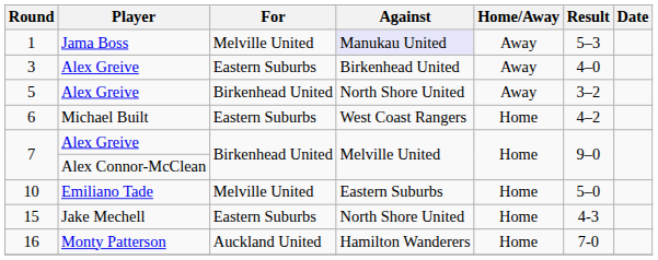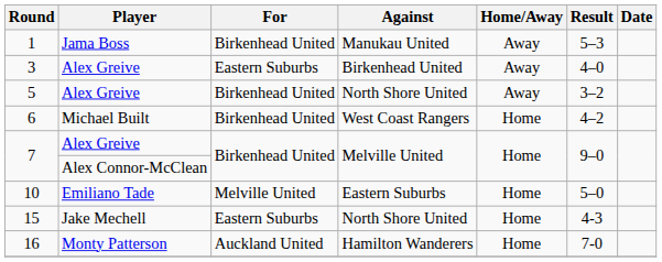 <table class="wikitable">
 <tr>
 <th>Round</th>
 <th>Player</th>
 <th>For</th>
 <th>Against</th>
 <th>Home/Away</th>
 <th style="text-align:center">Result</th>
 <th>Date</th>
 </tr>
 <tr>
 <td style="text-align:center">1</td>
 <td><a href='#'>Jama Boss</a></td>
-<td>Melville United</td>
-<td style="background: lavender;">Manukau United</td>
+<td>Birkenhead United</td>
+<td>Manukau United</td>
 <td style="text-align:center">Away</td>
 <td style="text-align:center">5–3</td>
 <td></td>
 </tr>
 <tr>
 <td style="text-align:center">3</td>
 <td><a href='#'>Alex Greive</a></td>
 <td>Eastern Suburbs</td>
 <td>Birkenhead United</td>
 <td style="text-align:center">Away</td>
 <td style="text-align:center">4–0</td>
 <td></td>
 </tr>
 <tr>
 <td style="text-align:center">5</td>
 <td><a href='#'>Alex Greive</a></td>
 <td>Birkenhead United</td>
 <td>North Shore United</td>
 <td style="text-align:center">Away</td>
 <td style="text-align:center">3–2</td>
 <td></td>
 </tr>
 <tr>
 <td style="text-align:center">6</td>
 <td>Michael Built</td>
-<td>Eastern Suburbs</td>
+<td>Birkenhead United</td>
 <td>West Coast Rangers</td>
 <td style="text-align:center">Home</td>
 <td style="text-align:center">4–2</td>
 <td></td>
 </tr>
 <tr>
 <td style="text-align:center" rowspan=2>7</td>
 <td><a href='#'>Alex Greive</a></td>
 <td rowspan=2>Birkenhead United</td>
 <td rowspan=2>Melville United</td>
 <td rowspan=2 style="text-align:center">Home</td>
 <td style="text-align:center" rowspan=2>9–0</td>
 <td rowspan="2"></td>
 </tr>
 <tr>
 <td>Alex Connor-McClean</td>
 </tr>
 <tr>
 <td style="text-align:center">10</td>
 <td><a href='#'>Emiliano Tade</a></td>
 <td>Melville United</td>
 <td>Eastern Suburbs</td>
 <td style="text-align:center">Home</td>
 <td style="text-align:center">5–0</td>
 <td></td>
 </tr>
 <tr>
 <td style="text-align:center">15</td>
 <td>Jake Mechell</td>
 <td>Eastern Suburbs</td>
 <td>North Shore United</td>
 <td style="text-align:center">Home</td>
 <td style="text-align:center">4-3</td>
 <td></td>
 </tr>
 <tr>
 <td style="text-align:center">16</td>
 <td><a href='#'>Monty Patterson</a></td>
 <td>Auckland United</td>
 <td>Hamilton Wanderers</td>
 <td style="text-align:center">Home</td>
 <td style="text-align:center">7-0</td>
 <td></td>
 </tr>
 <tr>
 </tr>
 </table>
